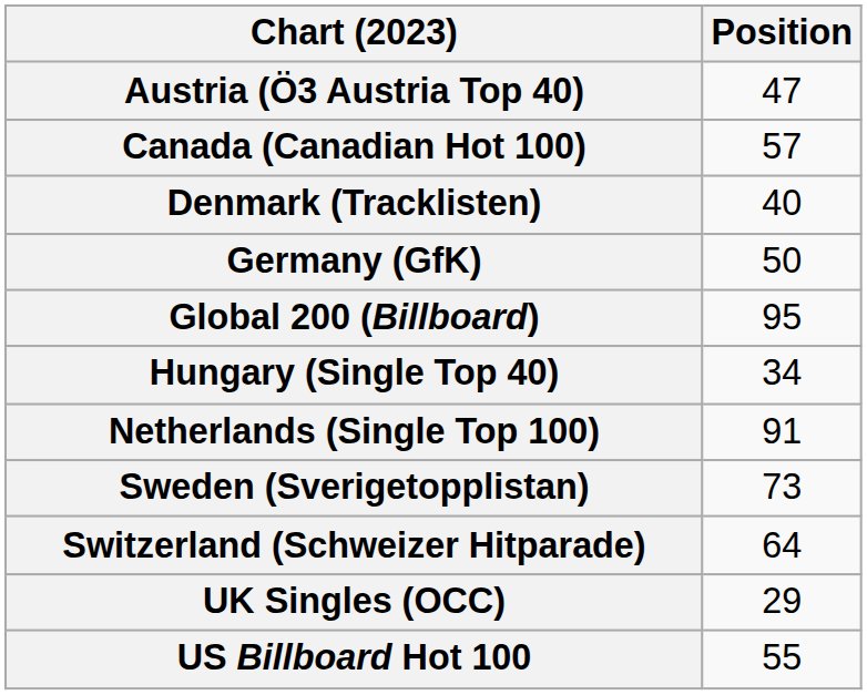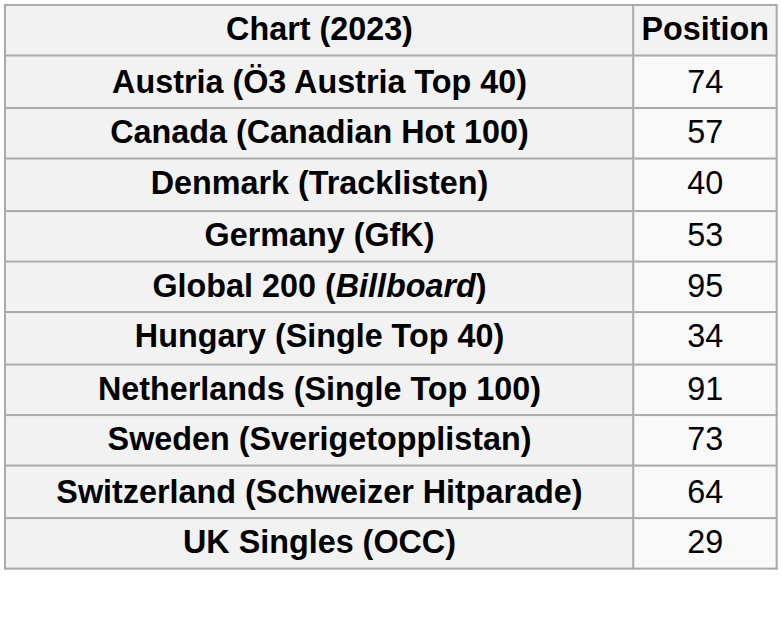 <table class="wikitable sortable plainrowheaders" style="text-align:center">
 <tr>
 <th scope="col" style="width:19em;">Chart (2023)</th>
 <th scope="col">Position</th>
 </tr>
 <tr>
 <th scope="row">Austria (Ö3 Austria Top 40)</th>
-<td>47</td>
+<td>74</td>
 </tr>
 <tr>
 <th scope="row">Canada (Canadian Hot 100)</th>
 <td>57</td>
 </tr>
 <tr>
 <th scope="row">Denmark (Tracklisten)</th>
 <td>40</td>
 </tr>
 <tr>
 <th scope="row">Germany (GfK)</th>
-<td>50</td>
+<td>53</td>
 </tr>
 <tr>
 <th scope="row">Global 200 (<em>Billboard</em>)</th>
 <td>95</td>
 </tr>
 <tr>
 <th scope="row">Hungary (Single Top 40)</th>
 <td>34</td>
 </tr>
 <tr>
 <th scope="row">Netherlands (Single Top 100)</th>
 <td>91</td>
 </tr>
 <tr>
 <th scope="row">Sweden (Sverigetopplistan)</th>
 <td>73</td>
 </tr>
 <tr>
 <th scope="row">Switzerland (Schweizer Hitparade)</th>
 <td>64</td>
 </tr>
 <tr>
 <th scope="row">UK Singles (OCC)</th>
 <td>29</td>
 </tr>
-<tr>
-<th scope="row">US <em>Billboard</em> Hot 100</th>
-<td>55</td>
-</tr>
 </table>
